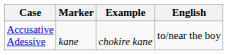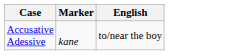 <table class="wikitable">
 <tr>
 <th>Case</th>
 <th>Marker</th>
-<th>Example</th>
 <th>English</th>
 </tr>
 <tr>
 <td><a href='#'>Accusative</a><br><a href='#'>Adessive</a></td>
 <td><br><em>kane</em></td>
-<td><br><em>chokire kane</em></td>
 <td>to/near the boy</td>
 </tr>
 </table>
